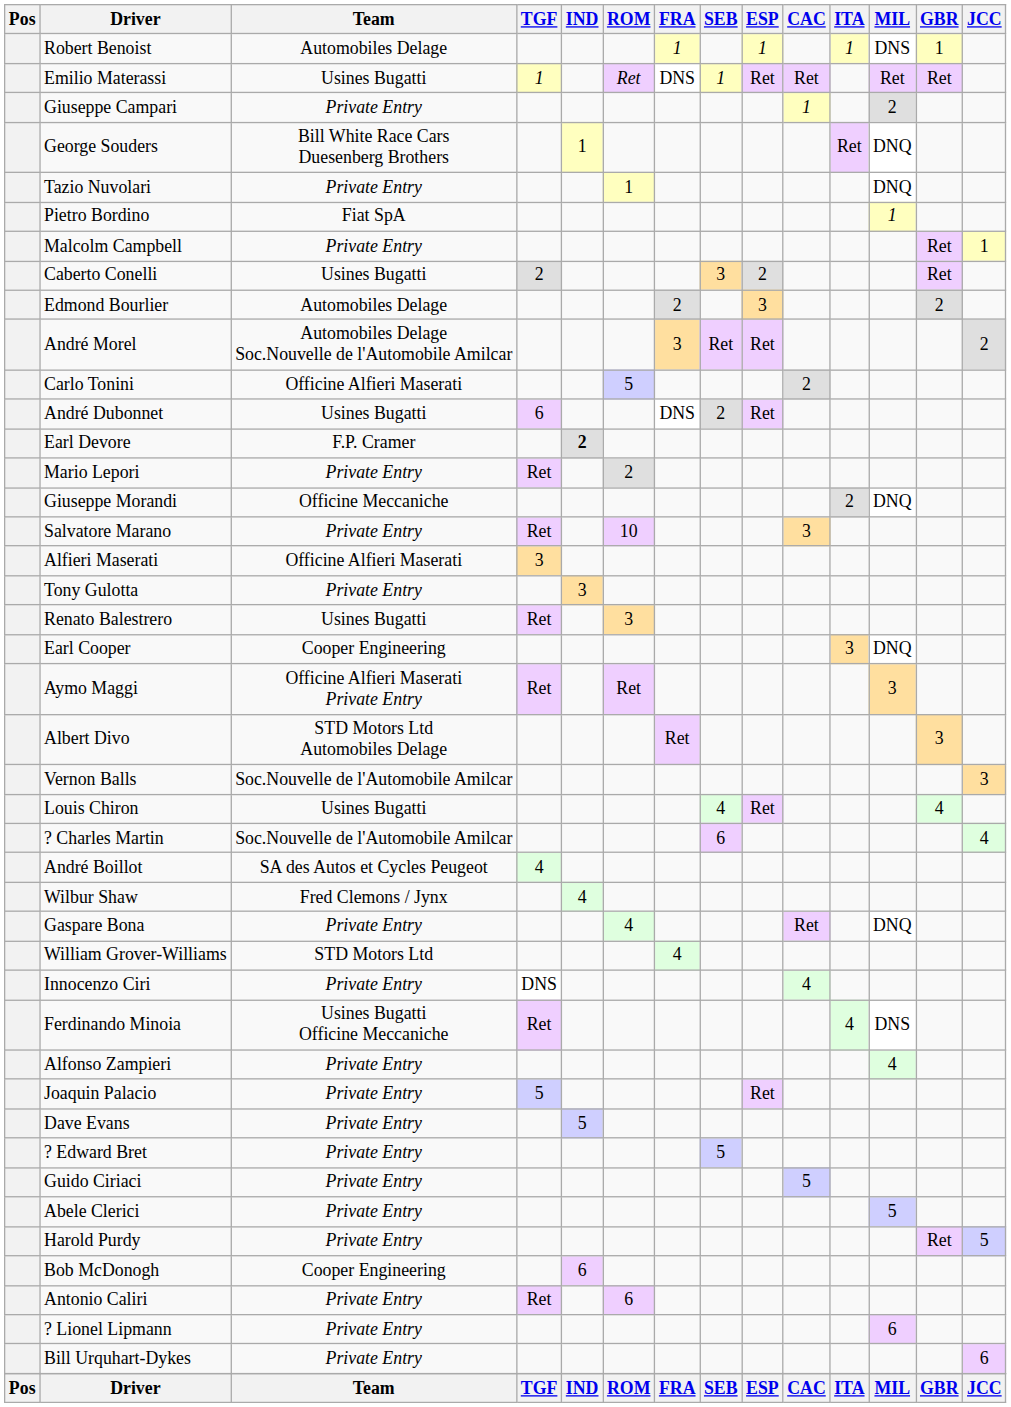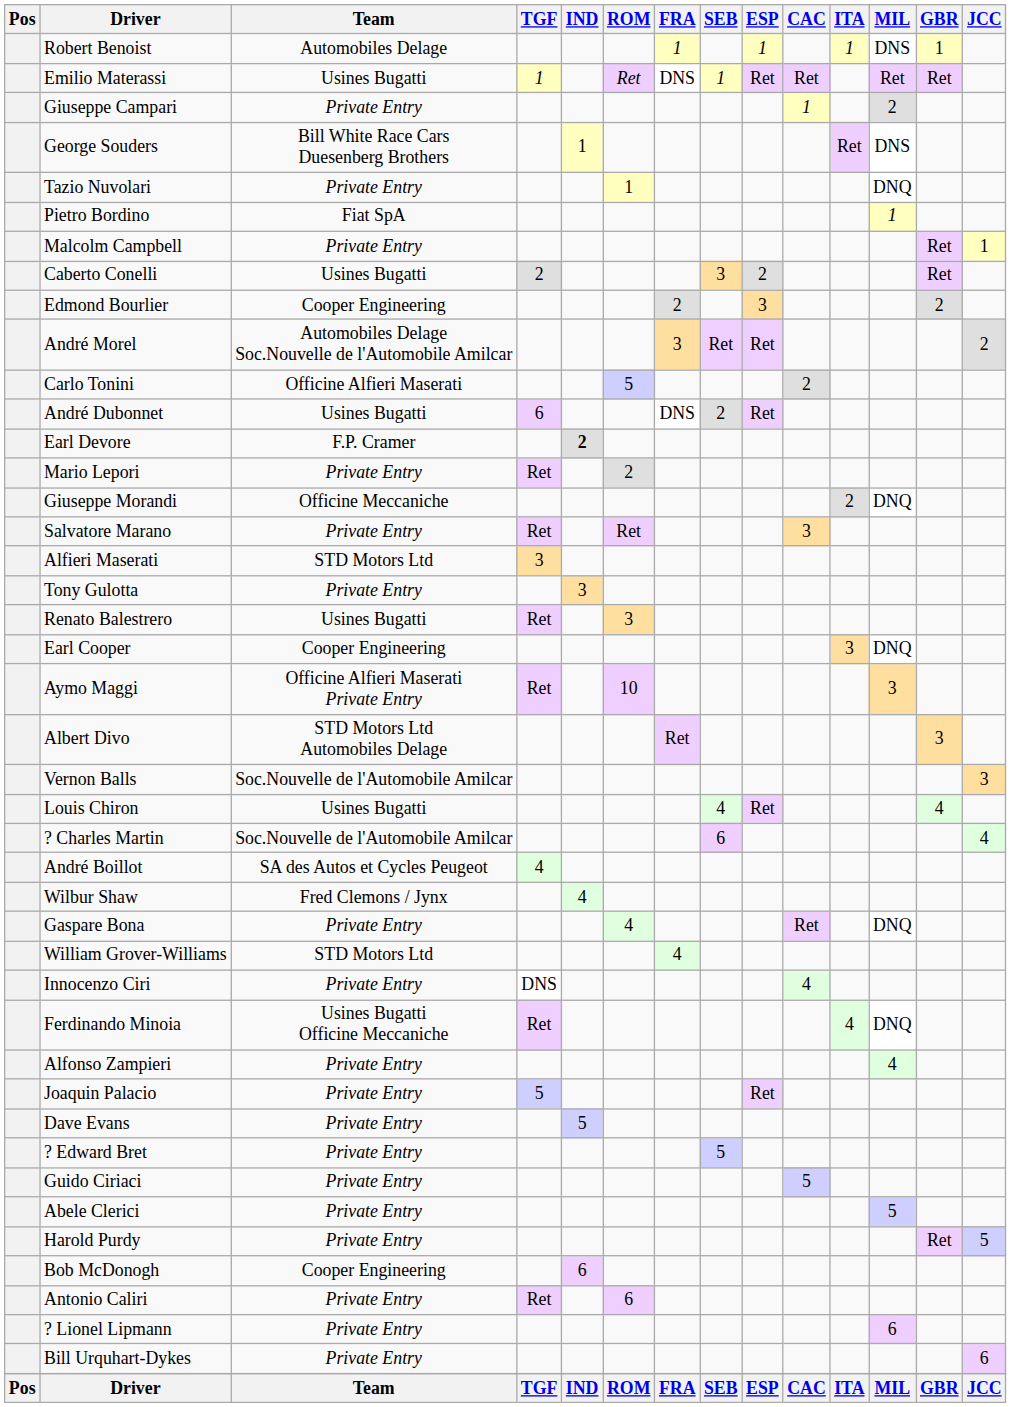 <table class="wikitable" style="font-size: 85%; text-align:center">
 <tr valign="top">
 <th valign="middle">Pos</th>
 <th valign="middle">Driver</th>
 <th valign="middle">Team</th>
 <th><a href='#'>TGF</a><br></th>
 <th><a href='#'>IND</a><br></th>
 <th><a href='#'>ROM</a><br></th>
 <th><a href='#'>FRA</a><br></th>
 <th><a href='#'>SEB</a><br></th>
 <th><a href='#'>ESP</a><br></th>
 <th><a href='#'>CAC</a><br></th>
 <th><a href='#'>ITA</a><br></th>
 <th><a href='#'>MIL</a><br></th>
 <th><a href='#'>GBR</a><br></th>
 <th><a href='#'>JCC</a><br></th>
 </tr>
 <tr>
 <th></th>
 <td align="left"> Robert Benoist</td>
 <td>Automobiles Delage</td>
 <td></td>
 <td></td>
 <td></td>
 <td style="background:#ffffbf;"><em>1</em></td>
 <td></td>
 <td style="background:#ffffbf;"><em>1</em></td>
 <td></td>
 <td style="background:#ffffbf;"><em>1</em></td>
 <td style="background:#ffffff;">DNS</td>
 <td style="background:#ffffbf;">1</td>
 <td></td>
 </tr>
 <tr>
 <th></th>
 <td align="left"> Emilio Materassi</td>
 <td>Usines Bugatti</td>
 <td style="background:#ffffbf;"><em>1</em></td>
 <td></td>
 <td style="background:#efcfff;"><em>Ret</em></td>
 <td style="background:#ffffff;">DNS</td>
 <td style="background:#ffffbf;"><em>1</em></td>
 <td style="background:#efcfff;">Ret</td>
 <td style="background:#efcfff;">Ret</td>
 <td></td>
 <td style="background:#efcfff;">Ret</td>
 <td style="background:#efcfff;">Ret</td>
 <td></td>
 </tr>
 <tr>
 <th></th>
 <td align="left"> Giuseppe Campari</td>
 <td><em>Private Entry</em></td>
 <td></td>
 <td></td>
 <td></td>
 <td></td>
 <td></td>
 <td></td>
 <td style="background:#ffffbf;"><em>1</em></td>
 <td></td>
 <td style="background:#dfdfdf;">2</td>
 <td></td>
 <td></td>
 </tr>
 <tr>
 <th></th>
 <td align="left"> George Souders</td>
 <td>Bill White Race Cars<br>Duesenberg Brothers</td>
 <td></td>
 <td style="background:#ffffbf;">1</td>
 <td></td>
 <td></td>
 <td></td>
 <td></td>
 <td></td>
 <td style="background:#efcfff;">Ret</td>
-<td style="background:#ffffff;">DNQ</td>
+<td style="background:#ffffff;">DNS</td>
 <td></td>
 <td></td>
 </tr>
 <tr>
 <th></th>
 <td align="left"> Tazio Nuvolari</td>
 <td><em>Private Entry</em></td>
 <td></td>
 <td></td>
 <td style="background:#ffffbf;">1</td>
 <td></td>
 <td></td>
 <td></td>
 <td></td>
 <td></td>
 <td style="background:#ffffff;">DNQ</td>
 <td></td>
 <td></td>
 </tr>
 <tr>
 <th></th>
 <td align="left"> Pietro Bordino</td>
 <td>Fiat SpA</td>
 <td></td>
 <td></td>
 <td></td>
 <td></td>
 <td></td>
 <td></td>
 <td></td>
 <td></td>
 <td style="background:#ffffbf;"><em>1</em></td>
 <td></td>
 <td></td>
 </tr>
 <tr>
 <th></th>
 <td align="left"> Malcolm Campbell</td>
 <td><em>Private Entry</em></td>
 <td></td>
 <td></td>
 <td></td>
 <td></td>
 <td></td>
 <td></td>
 <td></td>
 <td></td>
 <td></td>
 <td style="background:#efcfff;">Ret</td>
 <td style="background:#ffffbf;">1</td>
 </tr>
 <tr>
 <th></th>
 <td align="left"> Caberto Conelli</td>
 <td>Usines Bugatti</td>
 <td style="background:#dfdfdf;">2</td>
 <td></td>
 <td></td>
 <td></td>
 <td style="background:#ffdf9f;">3</td>
 <td style="background:#dfdfdf;">2</td>
 <td></td>
 <td></td>
 <td></td>
 <td style="background:#efcfff;">Ret</td>
 <td></td>
 </tr>
 <tr>
 <th></th>
 <td align="left"> Edmond Bourlier</td>
-<td>Automobiles Delage</td>
+<td>Cooper Engineering</td>
 <td></td>
 <td></td>
 <td></td>
 <td style="background:#dfdfdf;">2</td>
 <td></td>
 <td style="background:#ffdf9f;">3</td>
 <td></td>
 <td></td>
 <td></td>
 <td style="background:#dfdfdf;">2</td>
 <td></td>
 </tr>
 <tr>
 <th></th>
 <td align="left"> André Morel</td>
 <td>Automobiles Delage<br>Soc.Nouvelle de l'Automobile Amilcar</td>
 <td></td>
 <td></td>
 <td></td>
 <td style="background:#ffdf9f;">3</td>
 <td style="background:#efcfff;">Ret</td>
 <td style="background:#efcfff;">Ret</td>
 <td></td>
 <td></td>
 <td></td>
 <td></td>
 <td style="background:#dfdfdf;">2</td>
 </tr>
 <tr>
 <th></th>
 <td align="left"> Carlo Tonini</td>
 <td>Officine Alfieri Maserati</td>
 <td></td>
 <td></td>
 <td style="background:#cfcfff;">5</td>
 <td></td>
 <td></td>
 <td></td>
 <td style="background:#dfdfdf;">2</td>
 <td></td>
 <td></td>
 <td></td>
 <td></td>
 </tr>
 <tr>
 <th></th>
 <td align="left"> André Dubonnet</td>
 <td>Usines Bugatti</td>
 <td style="background:#efcfff;">6</td>
 <td></td>
 <td></td>
 <td style="background:#ffffff;">DNS</td>
 <td style="background:#dfdfdf;">2</td>
 <td style="background:#efcfff;">Ret</td>
 <td></td>
 <td></td>
 <td></td>
 <td></td>
 <td></td>
 </tr>
 <tr>
 <th></th>
 <td align="left"> Earl Devore</td>
 <td>F.P. Cramer</td>
 <td></td>
 <td style="background:#dfdfdf;"><strong>2</strong></td>
 <td></td>
 <td></td>
 <td></td>
 <td></td>
 <td></td>
 <td></td>
 <td></td>
 <td></td>
 <td></td>
 </tr>
 <tr>
 <th></th>
 <td align="left"> Mario Lepori</td>
 <td><em>Private Entry</em></td>
 <td style="background:#efcfff;">Ret</td>
 <td></td>
 <td style="background:#dfdfdf;">2</td>
 <td></td>
 <td></td>
 <td></td>
 <td></td>
 <td></td>
 <td></td>
 <td></td>
 <td></td>
 </tr>
 <tr>
 <th></th>
 <td align="left"> Giuseppe Morandi</td>
 <td>Officine Meccaniche</td>
 <td></td>
 <td></td>
 <td></td>
 <td></td>
 <td></td>
 <td></td>
 <td></td>
 <td style="background:#dfdfdf;">2</td>
 <td style="background:#ffffff;">DNQ</td>
 <td></td>
 <td></td>
 </tr>
 <tr>
 <th></th>
 <td align="left"> Salvatore Marano</td>
 <td><em>Private Entry</em></td>
 <td style="background:#efcfff;">Ret</td>
 <td></td>
-<td style="background:#efcfff;">10</td>
+<td style="background:#efcfff;">Ret</td>
 <td></td>
 <td></td>
 <td></td>
 <td style="background:#ffdf9f;">3</td>
 <td></td>
 <td></td>
 <td></td>
 <td></td>
 </tr>
 <tr>
 <th></th>
 <td align="left"> Alfieri Maserati</td>
-<td>Officine Alfieri Maserati</td>
+<td>STD Motors Ltd</td>
 <td style="background:#ffdf9f;">3</td>
 <td></td>
 <td></td>
 <td></td>
 <td></td>
 <td></td>
 <td></td>
 <td></td>
 <td></td>
 <td></td>
 <td></td>
 </tr>
 <tr>
 <th></th>
 <td align="left"> Tony Gulotta</td>
 <td><em>Private Entry</em></td>
 <td></td>
 <td style="background:#ffdf9f;">3</td>
 <td></td>
 <td></td>
 <td></td>
 <td></td>
 <td></td>
 <td></td>
 <td></td>
 <td></td>
 <td></td>
 </tr>
 <tr>
 <th></th>
 <td align="left"> Renato Balestrero</td>
 <td>Usines Bugatti</td>
 <td style="background:#efcfff;">Ret</td>
 <td></td>
 <td style="background:#ffdf9f;">3</td>
 <td></td>
 <td></td>
 <td></td>
 <td></td>
 <td></td>
 <td></td>
 <td></td>
 <td></td>
 </tr>
 <tr>
 <th></th>
 <td align="left"> Earl Cooper</td>
 <td>Cooper Engineering</td>
 <td></td>
 <td></td>
 <td></td>
 <td></td>
 <td></td>
 <td></td>
 <td></td>
 <td style="background:#ffdf9f;">3</td>
 <td style="background:#ffffff;">DNQ</td>
 <td></td>
 <td></td>
 </tr>
 <tr>
 <th></th>
 <td align="left"> Aymo Maggi</td>
 <td>Officine Alfieri Maserati<br><em>Private Entry</em></td>
 <td style="background:#efcfff;">Ret</td>
 <td></td>
-<td style="background:#efcfff;">Ret</td>
+<td style="background:#efcfff;">10</td>
 <td></td>
 <td></td>
 <td></td>
 <td></td>
 <td></td>
 <td style="background:#ffdf9f;">3</td>
 <td></td>
 <td></td>
 </tr>
 <tr>
 <th></th>
 <td align="left"> Albert Divo</td>
 <td>STD Motors Ltd<br>Automobiles Delage</td>
 <td></td>
 <td></td>
 <td></td>
 <td style="background:#efcfff;">Ret</td>
 <td></td>
 <td></td>
 <td></td>
 <td></td>
 <td></td>
 <td style="background:#ffdf9f;">3</td>
 <td></td>
 </tr>
 <tr>
 <th></th>
 <td align="left"> Vernon Balls</td>
 <td>Soc.Nouvelle de l'Automobile Amilcar</td>
 <td></td>
 <td></td>
 <td></td>
 <td></td>
 <td></td>
 <td></td>
 <td></td>
 <td></td>
 <td></td>
 <td></td>
 <td style="background:#ffdf9f;">3</td>
 </tr>
 <tr>
 <th></th>
 <td align="left"> Louis Chiron</td>
 <td>Usines Bugatti</td>
 <td></td>
 <td></td>
 <td></td>
 <td></td>
 <td style="background:#dfffdf;">4</td>
 <td style="background:#efcfff;">Ret</td>
 <td></td>
 <td></td>
 <td></td>
 <td style="background:#dfffdf;">4</td>
 <td></td>
 </tr>
 <tr>
 <th></th>
 <td align="left">? Charles Martin</td>
 <td>Soc.Nouvelle de l'Automobile Amilcar</td>
 <td></td>
 <td></td>
 <td></td>
 <td></td>
 <td style="background:#efcfff;">6</td>
 <td></td>
 <td></td>
 <td></td>
 <td></td>
 <td></td>
 <td style="background:#dfffdf;">4</td>
 </tr>
 <tr>
 <th></th>
 <td align="left"> André Boillot</td>
 <td>SA des Autos et Cycles Peugeot</td>
 <td style="background:#dfffdf;">4</td>
 <td></td>
 <td></td>
 <td></td>
 <td></td>
 <td></td>
 <td></td>
 <td></td>
 <td></td>
 <td></td>
 <td></td>
 </tr>
 <tr>
 <th></th>
 <td align="left"> Wilbur Shaw</td>
 <td>Fred Clemons / Jynx</td>
 <td></td>
 <td style="background:#dfffdf;">4</td>
 <td></td>
 <td></td>
 <td></td>
 <td></td>
 <td></td>
 <td></td>
 <td></td>
 <td></td>
 <td></td>
 </tr>
 <tr>
 <th></th>
 <td align="left"> Gaspare Bona</td>
 <td><em>Private Entry</em></td>
 <td></td>
 <td></td>
 <td style="background:#dfffdf;">4</td>
 <td></td>
 <td></td>
 <td></td>
 <td style="background:#efcfff;">Ret</td>
 <td></td>
 <td style="background:#ffffff;">DNQ</td>
 <td></td>
 <td></td>
 </tr>
 <tr>
 <th></th>
 <td align="left"> William Grover-Williams</td>
 <td>STD Motors Ltd</td>
 <td></td>
 <td></td>
 <td></td>
 <td style="background:#dfffdf;">4</td>
 <td></td>
 <td></td>
 <td></td>
 <td></td>
 <td></td>
 <td></td>
 <td></td>
 </tr>
 <tr>
 <th></th>
 <td align="left"> Innocenzo Ciri</td>
 <td><em>Private Entry</em></td>
 <td style="background:#ffffff;">DNS</td>
 <td></td>
 <td></td>
 <td></td>
 <td></td>
 <td></td>
 <td style="background:#dfffdf;">4</td>
 <td></td>
 <td></td>
 <td></td>
 <td></td>
 </tr>
 <tr>
 <th></th>
 <td align="left"> Ferdinando Minoia</td>
 <td>Usines Bugatti<br>Officine Meccaniche</td>
 <td style="background:#efcfff;">Ret</td>
 <td></td>
 <td></td>
 <td></td>
 <td></td>
 <td></td>
 <td></td>
 <td style="background:#dfffdf;">4</td>
-<td style="background:#ffffff;">DNS</td>
+<td style="background:#ffffff;">DNQ</td>
 <td></td>
 <td></td>
 </tr>
 <tr>
 <th></th>
 <td align="left"> Alfonso Zampieri</td>
 <td><em>Private Entry</em></td>
 <td></td>
 <td></td>
 <td></td>
 <td></td>
 <td></td>
 <td></td>
 <td></td>
 <td></td>
 <td style="background:#dfffdf;">4</td>
 <td></td>
 <td></td>
 </tr>
 <tr>
 <th></th>
 <td align="left"> Joaquin Palacio</td>
 <td><em>Private Entry</em></td>
 <td style="background:#cfcfff;">5</td>
 <td></td>
 <td></td>
 <td></td>
 <td></td>
 <td style="background:#efcfff;">Ret</td>
 <td></td>
 <td></td>
 <td></td>
 <td></td>
 <td></td>
 </tr>
 <tr>
 <th></th>
 <td align="left"> Dave Evans</td>
 <td><em>Private Entry</em></td>
 <td></td>
 <td style="background:#cfcfff;">5</td>
 <td></td>
 <td></td>
 <td></td>
 <td></td>
 <td></td>
 <td></td>
 <td></td>
 <td></td>
 <td></td>
 </tr>
 <tr>
 <th></th>
 <td align="left">? Edward Bret</td>
 <td><em>Private Entry</em></td>
 <td></td>
 <td></td>
 <td></td>
 <td></td>
 <td style="background:#cfcfff;">5</td>
 <td></td>
 <td></td>
 <td></td>
 <td></td>
 <td></td>
 <td></td>
 </tr>
 <tr>
 <th></th>
 <td align="left"> Guido Ciriaci</td>
 <td><em>Private Entry</em></td>
 <td></td>
 <td></td>
 <td></td>
 <td></td>
 <td></td>
 <td></td>
 <td style="background:#cfcfff;">5</td>
 <td></td>
 <td></td>
 <td></td>
 <td></td>
 </tr>
 <tr>
 <th></th>
 <td align="left"> Abele Clerici</td>
 <td><em>Private Entry</em></td>
 <td></td>
 <td></td>
 <td></td>
 <td></td>
 <td></td>
 <td></td>
 <td></td>
 <td></td>
 <td style="background:#cfcfff;">5</td>
 <td></td>
 <td></td>
 </tr>
 <tr>
 <th></th>
 <td align="left"> Harold Purdy</td>
 <td><em>Private Entry</em></td>
 <td></td>
 <td></td>
 <td></td>
 <td></td>
 <td></td>
 <td></td>
 <td></td>
 <td></td>
 <td></td>
 <td style="background:#efcfff;">Ret</td>
 <td style="background:#cfcfff;">5</td>
 </tr>
 <tr>
 <th></th>
 <td align="left"> Bob McDonogh</td>
 <td>Cooper Engineering</td>
 <td></td>
 <td style="background:#efcfff;">6</td>
 <td></td>
 <td></td>
 <td></td>
 <td></td>
 <td></td>
 <td></td>
 <td></td>
 <td></td>
 <td></td>
 </tr>
 <tr>
 <th></th>
 <td align="left"> Antonio Caliri</td>
 <td><em>Private Entry</em></td>
 <td style="background:#efcfff;">Ret</td>
 <td></td>
 <td style="background:#efcfff;">6</td>
 <td></td>
 <td></td>
 <td></td>
 <td></td>
 <td></td>
 <td></td>
 <td></td>
 <td></td>
 </tr>
 <tr>
 <th></th>
 <td align="left">? Lionel Lipmann</td>
 <td><em>Private Entry</em></td>
 <td></td>
 <td></td>
 <td></td>
 <td></td>
 <td></td>
 <td></td>
 <td></td>
 <td></td>
 <td style="background:#efcfff;">6</td>
 <td></td>
 <td></td>
 </tr>
 <tr>
 <th></th>
 <td align="left"> Bill Urquhart-Dykes</td>
 <td><em>Private Entry</em></td>
 <td></td>
 <td></td>
 <td></td>
 <td></td>
 <td></td>
 <td></td>
 <td></td>
 <td></td>
 <td></td>
 <td></td>
 <td style="background:#efcfff;">6</td>
 </tr>
 <tr>
 </tr>
 <tr valign="top">
 <th valign="middle">Pos</th>
 <th valign="middle">Driver</th>
 <th valign="middle">Team</th>
 <th><a href='#'>TGF</a><br></th>
 <th><a href='#'>IND</a><br></th>
 <th><a href='#'>ROM</a><br></th>
 <th><a href='#'>FRA</a><br></th>
 <th><a href='#'>SEB</a><br></th>
 <th><a href='#'>ESP</a><br></th>
 <th><a href='#'>CAC</a><br></th>
 <th><a href='#'>ITA</a><br></th>
 <th><a href='#'>MIL</a><br></th>
 <th><a href='#'>GBR</a><br></th>
 <th><a href='#'>JCC</a><br></th>
 </tr>
 </table>
